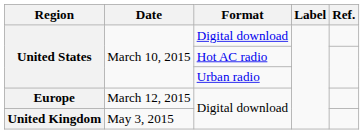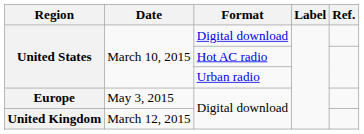 <table class="wikitable plainrowheaders">
 <tr>
 <th>Region</th>
 <th>Date</th>
 <th>Format</th>
 <th>Label</th>
 <th>Ref.</th>
 </tr>
 <tr>
 <th scope="row" rowspan="3">United States</th>
 <td rowspan="3">March 10, 2015</td>
 <td rowspan="1"><a href='#'>Digital download</a></td>
 <td rowspan="5"></td>
 <td><br></td>
 </tr>
 <tr>
 <td><a href='#'>Hot AC radio</a></td>
 <td rowspan="2"><br></td>
 </tr>
 <tr>
 <td><a href='#'>Urban radio</a></td>
 </tr>
 <tr>
 <th scope="row">Europe</th>
-<td rowspan="1">March 12, 2015</td>
+<td rowspan="1">May 3, 2015</td>
 <td rowspan="2">Digital download</td>
 <td><br></td>
 </tr>
 <tr>
 <th scope="row">United Kingdom</th>
-<td rowspan="1">May 3, 2015</td>
+<td rowspan="1">March 12, 2015</td>
 <td><br></td>
 </tr>
 </table>
